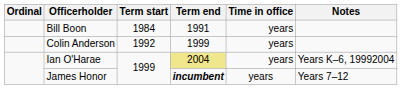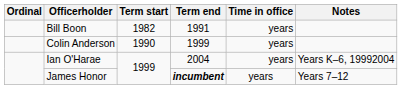 <table class="wikitable sortable">
 <tr>
 <th>Ordinal</th>
 <th>Officerholder</th>
 <th>Term start</th>
 <th>Term end</th>
 <th>Time in office</th>
 <th>Notes</th>
 </tr>
 <tr>
 <td align=center></td>
 <td>Bill Boon</td>
-<td align=center>1984</td>
+<td align=center>1982</td>
 <td align=center>1991</td>
 <td align=right> years</td>
 <td></td>
 </tr>
 <tr>
 <td align=center></td>
 <td>Colin Anderson</td>
-<td align=center>1992</td>
+<td align=center>1990</td>
 <td align=center>1999</td>
 <td align=right> years</td>
 <td></td>
 </tr>
 <tr>
 <td align=center rowspan=2></td>
 <td>Ian O'Harae</td>
 <td align=center rowspan=2>1999</td>
-<td align=center style="background: khaki;">2004</td>
+<td align=center>2004</td>
 <td align=right> years</td>
 <td>Years K–6, 19992004</td>
 </tr>
 <tr>
 <td rowspan=2>James Honor</td>
 <td align=center><strong><em>incumbent</em></strong></td>
 <td align=center rowspan=2> years</td>
 <td>Years 7–12</td>
 </tr>
 </table>
